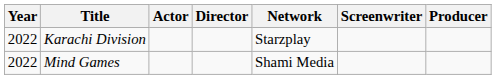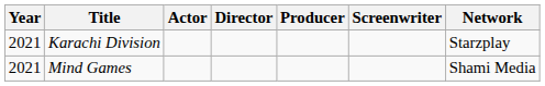 <table class="wikitable">
 <tr>
 <th>Year</th>
 <th>Title</th>
 <th>Actor</th>
 <th>Director</th>
+<th>Producer</th>
+<th>Screenwriter</th>
 <th>Network</th>
-<th>Screenwriter</th>
-<th>Producer</th>
 </tr>
 <tr>
-<td>2022</td>
+<td>2021</td>
 <td><em>Karachi Division</em></td>
 <td></td>
 <td></td>
-<td>Starzplay</td>
 <td></td>
 <td></td>
+<td>Starzplay</td>
 </tr>
 <tr>
-<td>2022</td>
+<td>2021</td>
 <td><em>Mind Games</em></td>
 <td></td>
 <td></td>
-<td>Shami Media</td>
 <td></td>
 <td></td>
+<td>Shami Media</td>
 </tr>
 </table>
